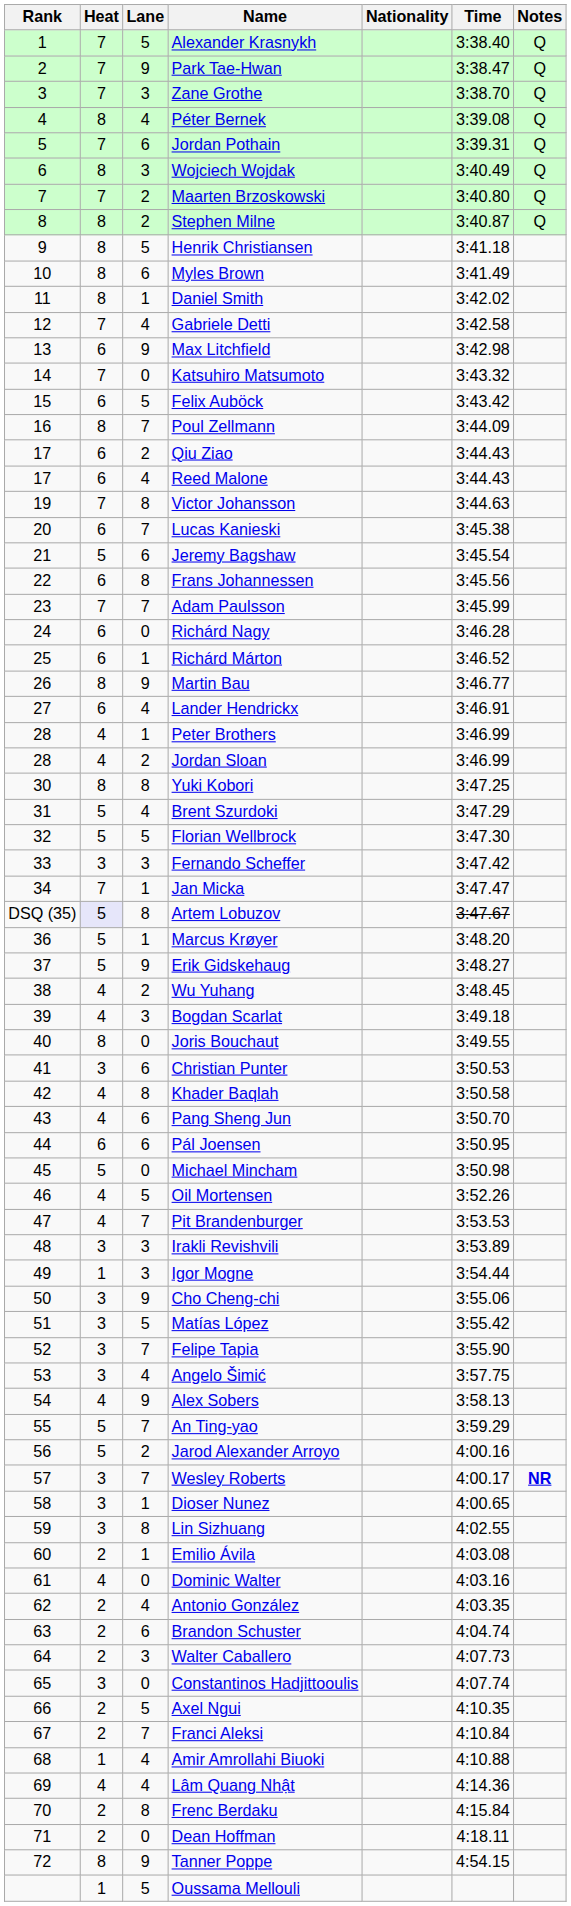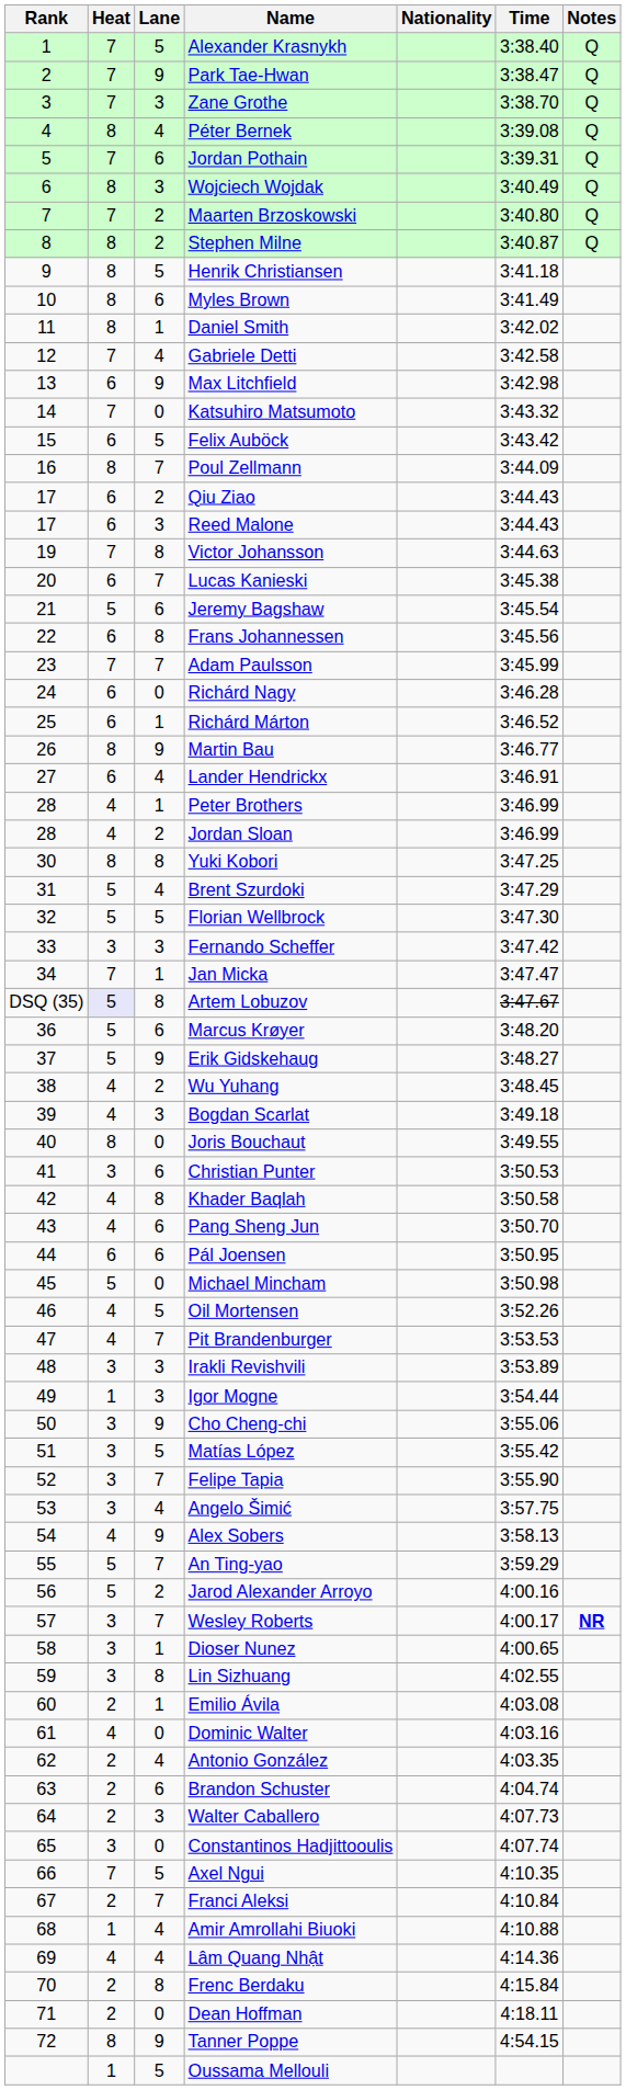 <table class="wikitable sortable" style="text-align:center">
 <tr>
 <th>Rank</th>
 <th>Heat</th>
 <th>Lane</th>
 <th>Name</th>
 <th>Nationality</th>
 <th>Time</th>
 <th>Notes</th>
 </tr>
 <tr bgcolor=ccffcc>
 <td>1</td>
 <td>7</td>
 <td>5</td>
 <td align=left><a href='#'>Alexander Krasnykh</a></td>
 <td align=left></td>
 <td>3:38.40</td>
 <td>Q</td>
 </tr>
 <tr bgcolor=ccffcc>
 <td>2</td>
 <td>7</td>
 <td>9</td>
 <td align=left><a href='#'>Park Tae-Hwan</a></td>
 <td align=left></td>
 <td>3:38.47</td>
 <td>Q</td>
 </tr>
 <tr bgcolor=ccffcc>
 <td>3</td>
 <td>7</td>
 <td>3</td>
 <td align=left><a href='#'>Zane Grothe</a></td>
 <td align=left></td>
 <td>3:38.70</td>
 <td>Q</td>
 </tr>
 <tr bgcolor=ccffcc>
 <td>4</td>
 <td>8</td>
 <td>4</td>
 <td align=left><a href='#'>Péter Bernek</a></td>
 <td align=left></td>
 <td>3:39.08</td>
 <td>Q</td>
 </tr>
 <tr bgcolor=ccffcc>
 <td>5</td>
 <td>7</td>
 <td>6</td>
 <td align=left><a href='#'>Jordan Pothain</a></td>
 <td align=left></td>
 <td>3:39.31</td>
 <td>Q</td>
 </tr>
 <tr bgcolor=ccffcc>
 <td>6</td>
 <td>8</td>
 <td>3</td>
 <td align=left><a href='#'>Wojciech Wojdak</a></td>
 <td align=left></td>
 <td>3:40.49</td>
 <td>Q</td>
 </tr>
 <tr bgcolor=ccffcc>
 <td>7</td>
 <td>7</td>
 <td>2</td>
 <td align=left><a href='#'>Maarten Brzoskowski</a></td>
 <td align=left></td>
 <td>3:40.80</td>
 <td>Q</td>
 </tr>
 <tr bgcolor=ccffcc>
 <td>8</td>
 <td>8</td>
 <td>2</td>
 <td align=left><a href='#'>Stephen Milne</a></td>
 <td align=left></td>
 <td>3:40.87</td>
 <td>Q</td>
 </tr>
 <tr>
 <td>9</td>
 <td>8</td>
 <td>5</td>
 <td align=left><a href='#'>Henrik Christiansen</a></td>
 <td align=left></td>
 <td>3:41.18</td>
 <td></td>
 </tr>
 <tr>
 <td>10</td>
 <td>8</td>
 <td>6</td>
 <td align=left><a href='#'>Myles Brown</a></td>
 <td align=left></td>
 <td>3:41.49</td>
 <td></td>
 </tr>
 <tr>
 <td>11</td>
 <td>8</td>
 <td>1</td>
 <td align=left><a href='#'>Daniel Smith</a></td>
 <td align=left></td>
 <td>3:42.02</td>
 <td></td>
 </tr>
 <tr>
 <td>12</td>
 <td>7</td>
 <td>4</td>
 <td align=left><a href='#'>Gabriele Detti</a></td>
 <td align=left></td>
 <td>3:42.58</td>
 <td></td>
 </tr>
 <tr>
 <td>13</td>
 <td>6</td>
 <td>9</td>
 <td align=left><a href='#'>Max Litchfield</a></td>
 <td align=left></td>
 <td>3:42.98</td>
 <td></td>
 </tr>
 <tr>
 <td>14</td>
 <td>7</td>
 <td>0</td>
 <td align=left><a href='#'>Katsuhiro Matsumoto</a></td>
 <td align=left></td>
 <td>3:43.32</td>
 <td></td>
 </tr>
 <tr>
 <td>15</td>
 <td>6</td>
 <td>5</td>
 <td align=left><a href='#'>Felix Auböck</a></td>
 <td align=left></td>
 <td>3:43.42</td>
 <td></td>
 </tr>
 <tr>
 <td>16</td>
 <td>8</td>
 <td>7</td>
 <td align=left><a href='#'>Poul Zellmann</a></td>
 <td align=left></td>
 <td>3:44.09</td>
 <td></td>
 </tr>
 <tr>
 <td>17</td>
 <td>6</td>
 <td>2</td>
 <td align=left><a href='#'>Qiu Ziao</a></td>
 <td align=left></td>
 <td>3:44.43</td>
 <td></td>
 </tr>
 <tr>
 <td>17</td>
 <td>6</td>
-<td>4</td>
+<td>3</td>
 <td align=left><a href='#'>Reed Malone</a></td>
 <td align=left></td>
 <td>3:44.43</td>
 <td></td>
 </tr>
 <tr>
 <td>19</td>
 <td>7</td>
 <td>8</td>
 <td align=left><a href='#'>Victor Johansson</a></td>
 <td align=left></td>
 <td>3:44.63</td>
 <td></td>
 </tr>
 <tr>
 <td>20</td>
 <td>6</td>
 <td>7</td>
 <td align=left><a href='#'>Lucas Kanieski</a></td>
 <td align=left></td>
 <td>3:45.38</td>
 <td></td>
 </tr>
 <tr>
 <td>21</td>
 <td>5</td>
 <td>6</td>
 <td align=left><a href='#'>Jeremy Bagshaw</a></td>
 <td align=left></td>
 <td>3:45.54</td>
 <td></td>
 </tr>
 <tr>
 <td>22</td>
 <td>6</td>
 <td>8</td>
 <td align=left><a href='#'>Frans Johannessen</a></td>
 <td align=left></td>
 <td>3:45.56</td>
 <td></td>
 </tr>
 <tr>
 <td>23</td>
 <td>7</td>
 <td>7</td>
 <td align=left><a href='#'>Adam Paulsson</a></td>
 <td align=left></td>
 <td>3:45.99</td>
 <td></td>
 </tr>
 <tr>
 <td>24</td>
 <td>6</td>
 <td>0</td>
 <td align=left><a href='#'>Richárd Nagy</a></td>
 <td align=left></td>
 <td>3:46.28</td>
 <td></td>
 </tr>
 <tr>
 <td>25</td>
 <td>6</td>
 <td>1</td>
 <td align=left><a href='#'>Richárd Márton</a></td>
 <td align=left></td>
 <td>3:46.52</td>
 <td></td>
 </tr>
 <tr>
 <td>26</td>
 <td>8</td>
 <td>9</td>
 <td align=left><a href='#'>Martin Bau</a></td>
 <td align=left></td>
 <td>3:46.77</td>
 <td></td>
 </tr>
 <tr>
 <td>27</td>
 <td>6</td>
 <td>4</td>
 <td align=left><a href='#'>Lander Hendrickx</a></td>
 <td align=left></td>
 <td>3:46.91</td>
 <td></td>
 </tr>
 <tr>
 <td>28</td>
 <td>4</td>
 <td>1</td>
 <td align=left><a href='#'>Peter Brothers</a></td>
 <td align=left></td>
 <td>3:46.99</td>
 <td></td>
 </tr>
 <tr>
 <td>28</td>
 <td>4</td>
 <td>2</td>
 <td align=left><a href='#'>Jordan Sloan</a></td>
 <td align=left></td>
 <td>3:46.99</td>
 <td></td>
 </tr>
 <tr>
 <td>30</td>
 <td>8</td>
 <td>8</td>
 <td align=left><a href='#'>Yuki Kobori</a></td>
 <td align=left></td>
 <td>3:47.25</td>
 <td></td>
 </tr>
 <tr>
 <td>31</td>
 <td>5</td>
 <td>4</td>
 <td align=left><a href='#'>Brent Szurdoki</a></td>
 <td align=left></td>
 <td>3:47.29</td>
 <td></td>
 </tr>
 <tr>
 <td>32</td>
 <td>5</td>
 <td>5</td>
 <td align=left><a href='#'>Florian Wellbrock</a></td>
 <td align=left></td>
 <td>3:47.30</td>
 <td></td>
 </tr>
 <tr>
 <td>33</td>
 <td>3</td>
 <td>3</td>
 <td align=left><a href='#'>Fernando Scheffer</a></td>
 <td align=left></td>
 <td>3:47.42</td>
 <td></td>
 </tr>
 <tr>
 <td>34</td>
 <td>7</td>
 <td>1</td>
 <td align=left><a href='#'>Jan Micka</a></td>
 <td align=left></td>
 <td>3:47.47</td>
 <td></td>
 </tr>
 <tr>
 <td>DSQ (35)</td>
 <td style="background: lavender;">5</td>
 <td>8</td>
 <td align=left><a href='#'>Artem Lobuzov</a></td>
 <td align=left></td>
 <td><s>3:47.67</s></td>
 <td></td>
 </tr>
 <tr>
 <td>36</td>
 <td>5</td>
-<td>1</td>
+<td>6</td>
 <td align=left><a href='#'>Marcus Krøyer</a></td>
 <td align=left></td>
 <td>3:48.20</td>
 <td></td>
 </tr>
 <tr>
 <td>37</td>
 <td>5</td>
 <td>9</td>
 <td align=left><a href='#'>Erik Gidskehaug</a></td>
 <td align=left></td>
 <td>3:48.27</td>
 <td></td>
 </tr>
 <tr>
 <td>38</td>
 <td>4</td>
 <td>2</td>
 <td align=left><a href='#'>Wu Yuhang</a></td>
 <td align=left></td>
 <td>3:48.45</td>
 <td></td>
 </tr>
 <tr>
 <td>39</td>
 <td>4</td>
 <td>3</td>
 <td align=left><a href='#'>Bogdan Scarlat</a></td>
 <td align=left></td>
 <td>3:49.18</td>
 <td></td>
 </tr>
 <tr>
 <td>40</td>
 <td>8</td>
 <td>0</td>
 <td align=left><a href='#'>Joris Bouchaut</a></td>
 <td align=left></td>
 <td>3:49.55</td>
 <td></td>
 </tr>
 <tr>
 <td>41</td>
 <td>3</td>
 <td>6</td>
 <td align=left><a href='#'>Christian Punter</a></td>
 <td align=left></td>
 <td>3:50.53</td>
 <td></td>
 </tr>
 <tr>
 <td>42</td>
 <td>4</td>
 <td>8</td>
 <td align=left><a href='#'>Khader Baqlah</a></td>
 <td align=left></td>
 <td>3:50.58</td>
 <td></td>
 </tr>
 <tr>
 <td>43</td>
 <td>4</td>
 <td>6</td>
 <td align=left><a href='#'>Pang Sheng Jun</a></td>
 <td align=left></td>
 <td>3:50.70</td>
 <td></td>
 </tr>
 <tr>
 <td>44</td>
 <td>6</td>
 <td>6</td>
 <td align=left><a href='#'>Pál Joensen</a></td>
 <td align=left></td>
 <td>3:50.95</td>
 <td></td>
 </tr>
 <tr>
 <td>45</td>
 <td>5</td>
 <td>0</td>
 <td align=left><a href='#'>Michael Mincham</a></td>
 <td align=left></td>
 <td>3:50.98</td>
 <td></td>
 </tr>
 <tr>
 <td>46</td>
 <td>4</td>
 <td>5</td>
 <td align=left><a href='#'>Oil Mortensen</a></td>
 <td align=left></td>
 <td>3:52.26</td>
 <td></td>
 </tr>
 <tr>
 <td>47</td>
 <td>4</td>
 <td>7</td>
 <td align=left><a href='#'>Pit Brandenburger</a></td>
 <td align=left></td>
 <td>3:53.53</td>
 <td></td>
 </tr>
 <tr>
 <td>48</td>
 <td>3</td>
 <td>3</td>
 <td align=left><a href='#'>Irakli Revishvili</a></td>
 <td align=left></td>
 <td>3:53.89</td>
 <td></td>
 </tr>
 <tr>
 <td>49</td>
 <td>1</td>
 <td>3</td>
 <td align=left><a href='#'>Igor Mogne</a></td>
 <td align=left></td>
 <td>3:54.44</td>
 <td></td>
 </tr>
 <tr>
 <td>50</td>
 <td>3</td>
 <td>9</td>
 <td align=left><a href='#'>Cho Cheng-chi</a></td>
 <td align=left></td>
 <td>3:55.06</td>
 <td></td>
 </tr>
 <tr>
 <td>51</td>
 <td>3</td>
 <td>5</td>
 <td align=left><a href='#'>Matías López</a></td>
 <td align=left></td>
 <td>3:55.42</td>
 <td></td>
 </tr>
 <tr>
 <td>52</td>
 <td>3</td>
 <td>7</td>
 <td align=left><a href='#'>Felipe Tapia</a></td>
 <td align=left></td>
 <td>3:55.90</td>
 <td></td>
 </tr>
 <tr>
 <td>53</td>
 <td>3</td>
 <td>4</td>
 <td align=left><a href='#'>Angelo Šimić</a></td>
 <td align=left></td>
 <td>3:57.75</td>
 <td></td>
 </tr>
 <tr>
 <td>54</td>
 <td>4</td>
 <td>9</td>
 <td align=left><a href='#'>Alex Sobers</a></td>
 <td align=left></td>
 <td>3:58.13</td>
 <td></td>
 </tr>
 <tr>
 <td>55</td>
 <td>5</td>
 <td>7</td>
 <td align=left><a href='#'>An Ting-yao</a></td>
 <td align=left></td>
 <td>3:59.29</td>
 <td></td>
 </tr>
 <tr>
 <td>56</td>
 <td>5</td>
 <td>2</td>
 <td align=left><a href='#'>Jarod Alexander Arroyo</a></td>
 <td align=left></td>
 <td>4:00.16</td>
 <td></td>
 </tr>
 <tr>
 <td>57</td>
 <td>3</td>
 <td>7</td>
 <td align=left><a href='#'>Wesley Roberts</a></td>
 <td align=left></td>
 <td>4:00.17</td>
 <td><strong><a href='#'>NR</a></strong></td>
 </tr>
 <tr>
 <td>58</td>
 <td>3</td>
 <td>1</td>
 <td align=left><a href='#'>Dioser Nunez</a></td>
 <td align=left></td>
 <td>4:00.65</td>
 <td></td>
 </tr>
 <tr>
 <td>59</td>
 <td>3</td>
 <td>8</td>
 <td align=left><a href='#'>Lin Sizhuang</a></td>
 <td align=left></td>
 <td>4:02.55</td>
 <td></td>
 </tr>
 <tr>
 <td>60</td>
 <td>2</td>
 <td>1</td>
 <td align=left><a href='#'>Emilio Ávila</a></td>
 <td align=left></td>
 <td>4:03.08</td>
 <td></td>
 </tr>
 <tr>
 <td>61</td>
 <td>4</td>
 <td>0</td>
 <td align=left><a href='#'>Dominic Walter</a></td>
 <td align=left></td>
 <td>4:03.16</td>
 <td></td>
 </tr>
 <tr>
 <td>62</td>
 <td>2</td>
 <td>4</td>
 <td align=left><a href='#'>Antonio González</a></td>
 <td align=left></td>
 <td>4:03.35</td>
 <td></td>
 </tr>
 <tr>
 <td>63</td>
 <td>2</td>
 <td>6</td>
 <td align=left><a href='#'>Brandon Schuster</a></td>
 <td align=left></td>
 <td>4:04.74</td>
 <td></td>
 </tr>
 <tr>
 <td>64</td>
 <td>2</td>
 <td>3</td>
 <td align=left><a href='#'>Walter Caballero</a></td>
 <td align=left></td>
 <td>4:07.73</td>
 <td></td>
 </tr>
 <tr>
 <td>65</td>
 <td>3</td>
 <td>0</td>
 <td align=left><a href='#'>Constantinos Hadjittooulis</a></td>
 <td align=left></td>
 <td>4:07.74</td>
 <td></td>
 </tr>
 <tr>
 <td>66</td>
-<td>2</td>
+<td>7</td>
 <td>5</td>
 <td align=left><a href='#'>Axel Ngui</a></td>
 <td align=left></td>
 <td>4:10.35</td>
 <td></td>
 </tr>
 <tr>
 <td>67</td>
 <td>2</td>
 <td>7</td>
 <td align=left><a href='#'>Franci Aleksi</a></td>
 <td align=left></td>
 <td>4:10.84</td>
 <td></td>
 </tr>
 <tr>
 <td>68</td>
 <td>1</td>
 <td>4</td>
 <td align=left><a href='#'>Amir Amrollahi Biuoki</a></td>
 <td align=left></td>
 <td>4:10.88</td>
 <td></td>
 </tr>
 <tr>
 <td>69</td>
 <td>4</td>
 <td>4</td>
 <td align=left><a href='#'>Lâm Quang Nhật</a></td>
 <td align=left></td>
 <td>4:14.36</td>
 <td></td>
 </tr>
 <tr>
 <td>70</td>
 <td>2</td>
 <td>8</td>
 <td align=left><a href='#'>Frenc Berdaku</a></td>
 <td align=left></td>
 <td>4:15.84</td>
 <td></td>
 </tr>
 <tr>
 <td>71</td>
 <td>2</td>
 <td>0</td>
 <td align=left><a href='#'>Dean Hoffman</a></td>
 <td align=left></td>
 <td>4:18.11</td>
 <td></td>
 </tr>
 <tr>
 <td>72</td>
 <td>8</td>
 <td>9</td>
 <td align=left><a href='#'>Tanner Poppe</a></td>
 <td align=left></td>
 <td>4:54.15</td>
 <td></td>
 </tr>
 <tr>
 <td></td>
 <td>1</td>
 <td>5</td>
 <td align=left><a href='#'>Oussama Mellouli</a></td>
 <td align=left></td>
 <td></td>
 <td></td>
 </tr>
 </table>
